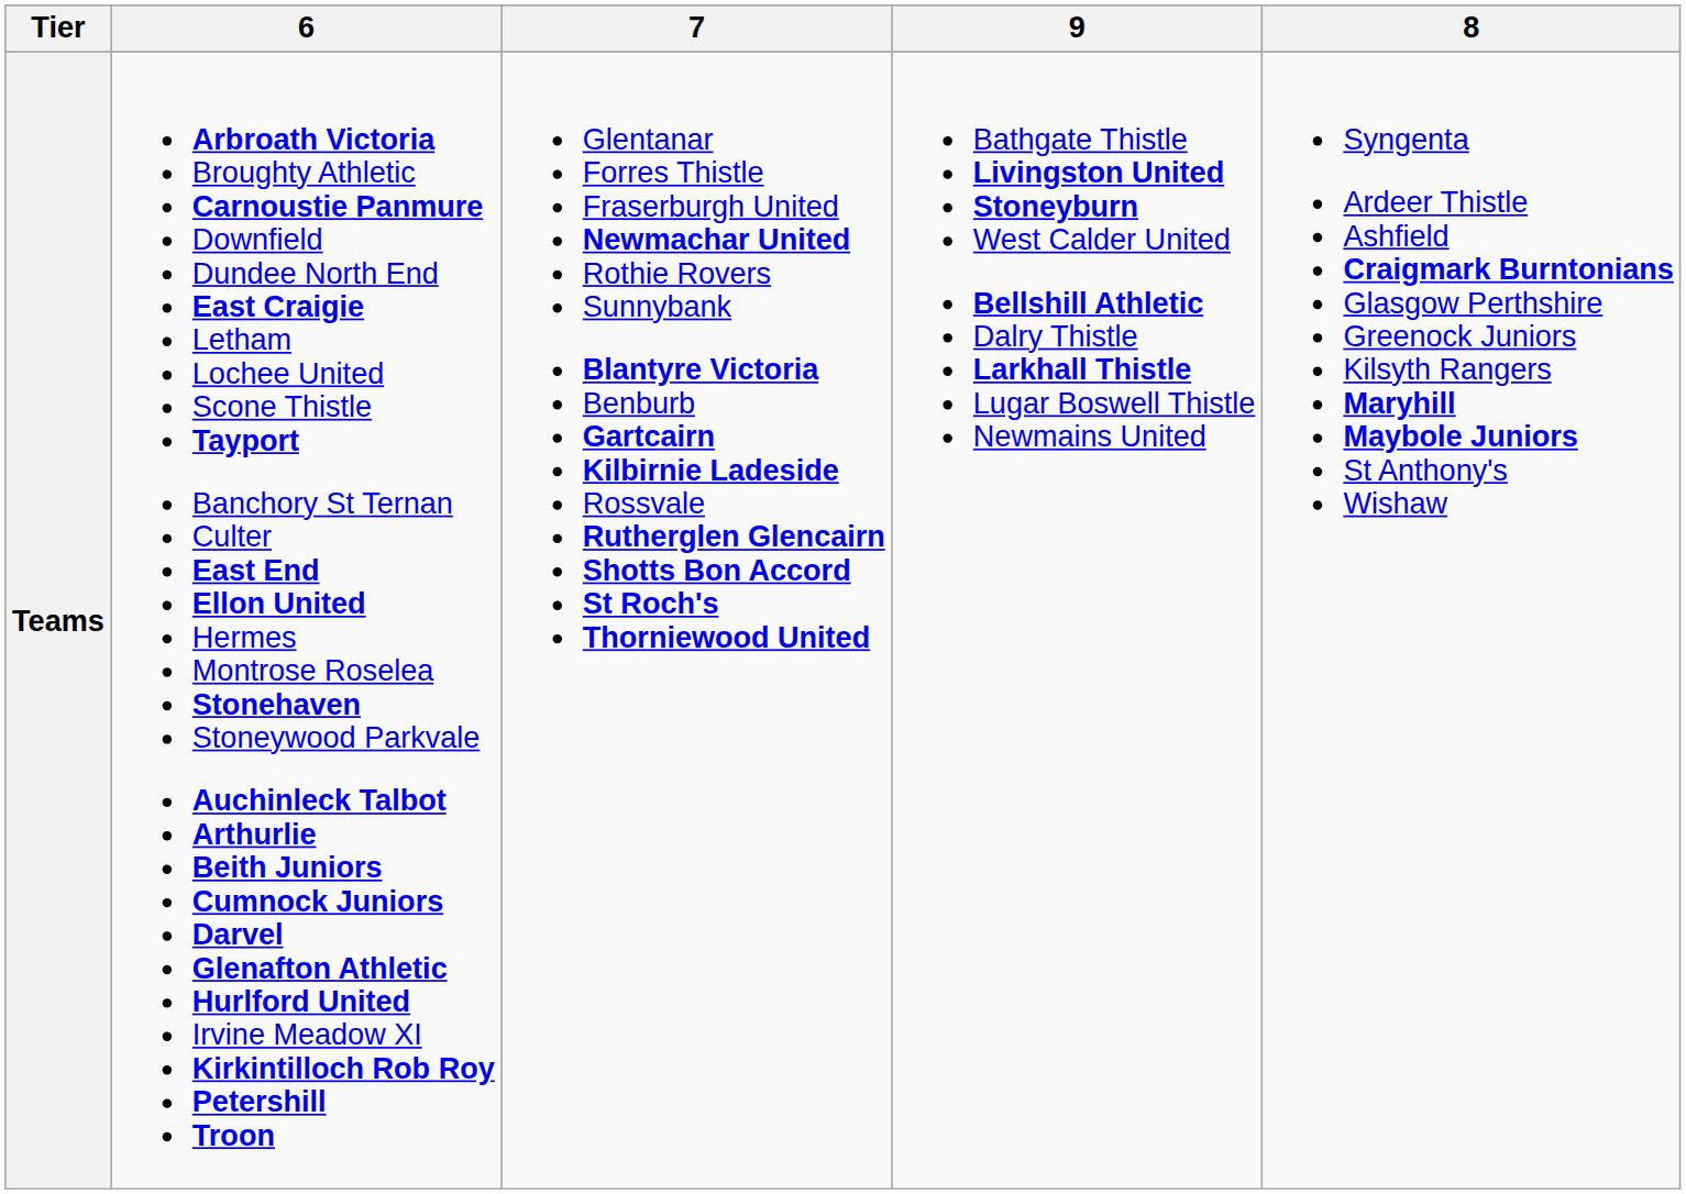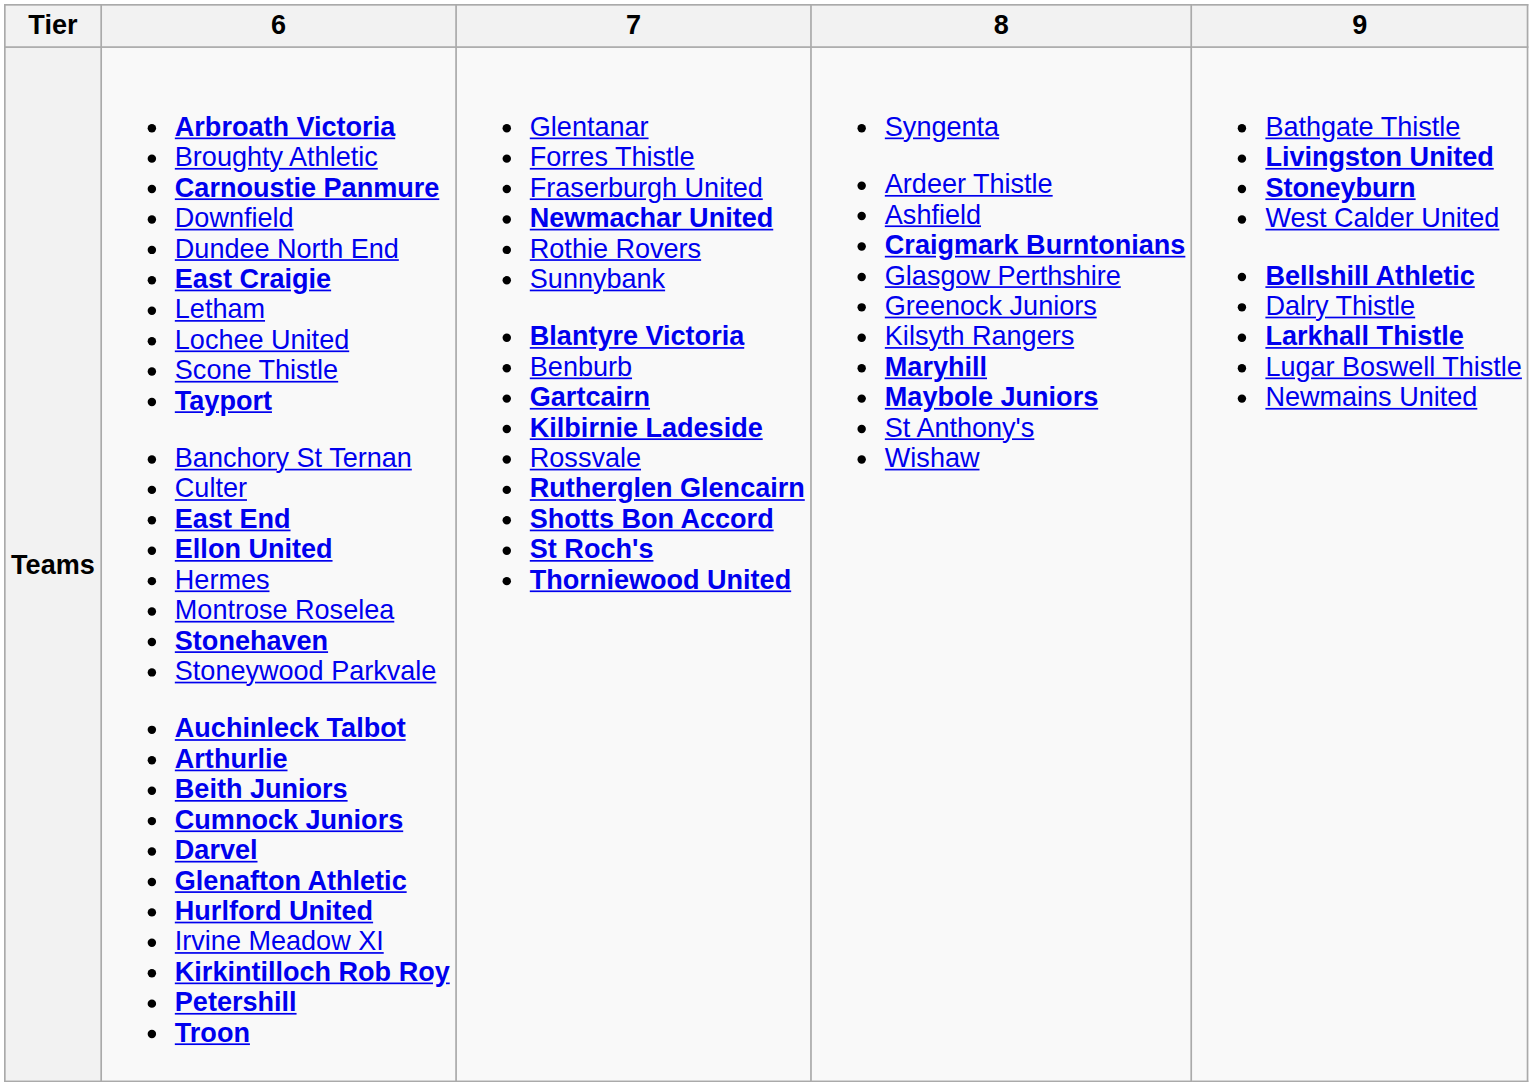 <table class="wikitable" style="text-align:left">
 <tr>
 <th>Tier</th>
 <th>6</th>
 <th>7</th>
+<th>8</th>
 <th>9</th>
-<th>8</th>
 </tr>
 <tr>
 <th>Teams</th>
 <td valign="top"><br><ul><li><a href='#'><strong>Arbroath Victoria</strong></a></li><li><a href='#'>Broughty Athletic</a></li><li><a href='#'><strong>Carnoustie Panmure</strong></a></li><li><a href='#'>Downfield</a></li><li><a href='#'>Dundee North End</a></li><li><a href='#'><strong>East Craigie</strong></a></li><li><a href='#'>Letham</a></li><li><a href='#'>Lochee United</a></li><li><a href='#'>Scone Thistle</a></li><li><a href='#'><strong>Tayport</strong></a></li></ul><ul><li><a href='#'>Banchory St Ternan</a></li><li><a href='#'>Culter</a></li><li><a href='#'><strong>East End</strong></a></li><li><a href='#'><strong>Ellon United</strong></a></li><li><a href='#'>Hermes</a></li><li><a href='#'>Montrose Roselea</a></li><li><a href='#'><strong>Stonehaven</strong></a></li><li><a href='#'>Stoneywood Parkvale</a></li></ul><ul><li><a href='#'><strong>Auchinleck Talbot</strong></a></li><li><a href='#'><strong>Arthurlie</strong></a></li><li><a href='#'><strong>Beith Juniors</strong></a></li><li><a href='#'><strong>Cumnock Juniors</strong></a></li><li><a href='#'><strong>Darvel</strong></a></li><li><a href='#'><strong>Glenafton Athletic</strong></a></li><li><a href='#'><strong>Hurlford United</strong></a></li><li><a href='#'>Irvine Meadow XI</a></li><li><a href='#'><strong>Kirkintilloch Rob Roy</strong></a></li><li><strong><a href='#'>Petershill</a></strong></li><li><a href='#'><strong>Troon</strong></a></li></ul></td>
 <td valign="top"><br><ul><li><a href='#'>Glentanar</a></li><li><a href='#'>Forres Thistle</a></li><li><a href='#'>Fraserburgh United</a></li><li><a href='#'><strong>Newmachar United</strong></a></li><li><a href='#'>Rothie Rovers</a></li><li><a href='#'>Sunnybank</a></li></ul><ul><li><a href='#'><strong>Blantyre Victoria</strong></a></li><li><a href='#'>Benburb</a></li><li><a href='#'><strong>Gartcairn</strong></a></li><li><a href='#'><strong>Kilbirnie Ladeside</strong></a></li><li><a href='#'>Rossvale</a></li><li><a href='#'><strong>Rutherglen Glencairn</strong></a></li><li><a href='#'><strong>Shotts Bon Accord</strong></a></li><li><a href='#'><strong>St Roch's</strong></a></li><li><a href='#'><strong>Thorniewood United</strong></a></li></ul></td>
+<td valign="top"><br><ul><li><a href='#'>Syngenta</a></li></ul><ul><li><a href='#'>Ardeer Thistle</a></li><li><a href='#'>Ashfield</a></li><li><a href='#'><strong>Craigmark Burntonians</strong></a></li><li><a href='#'>Glasgow Perthshire</a></li><li><a href='#'>Greenock Juniors</a></li><li><a href='#'>Kilsyth Rangers</a></li><li><a href='#'><strong>Maryhill</strong></a></li><li><a href='#'><strong>Maybole Juniors</strong></a></li><li><a href='#'>St Anthony's</a></li><li><a href='#'>Wishaw</a></li></ul></td>
 <td valign="top"><br><ul><li><a href='#'>Bathgate Thistle</a></li><li><a href='#'><strong>Livingston United</strong></a></li><li><a href='#'><strong>Stoneyburn</strong></a></li><li><a href='#'>West Calder United</a></li></ul><ul><li><a href='#'><strong>Bellshill Athletic</strong></a></li><li><a href='#'>Dalry Thistle</a></li><li><a href='#'><strong>Larkhall Thistle</strong></a></li><li><a href='#'>Lugar Boswell Thistle</a></li><li><a href='#'>Newmains United</a></li></ul></td>
-<td valign="top"><br><ul><li><a href='#'>Syngenta</a></li></ul><ul><li><a href='#'>Ardeer Thistle</a></li><li><a href='#'>Ashfield</a></li><li><a href='#'><strong>Craigmark Burntonians</strong></a></li><li><a href='#'>Glasgow Perthshire</a></li><li><a href='#'>Greenock Juniors</a></li><li><a href='#'>Kilsyth Rangers</a></li><li><a href='#'><strong>Maryhill</strong></a></li><li><a href='#'><strong>Maybole Juniors</strong></a></li><li><a href='#'>St Anthony's</a></li><li><a href='#'>Wishaw</a></li></ul></td>
 </tr>
 </table>
